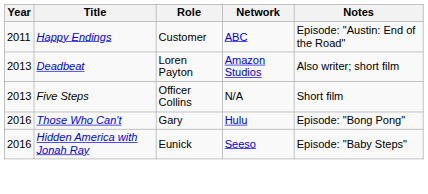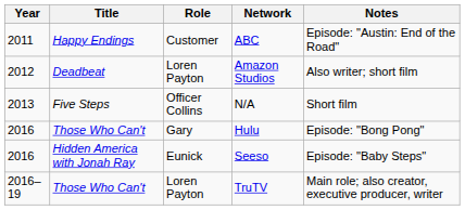 <table class="wikitable sortable">
 <tr>
 <th>Year</th>
 <th>Title</th>
 <th>Role</th>
 <th class="unsortable">Network</th>
 <th class="unsortable">Notes</th>
 </tr>
 <tr>
 <td>2011</td>
 <td><em><a href='#'>Happy Endings</a></em></td>
 <td>Customer</td>
 <td><a href='#'>ABC</a></td>
 <td>Episode: "Austin: End of the Road"</td>
 </tr>
 <tr>
-<td>2013</td>
+<td>2012</td>
 <td data-sort-value="War at Home, The"><em><a href='#'>Deadbeat</a></em></td>
 <td>Loren Payton</td>
 <td><a href='#'>Amazon Studios</a></td>
 <td>Also writer; short film</td>
 </tr>
 <tr>
 <td>2013</td>
 <td><em>Five Steps</em></td>
 <td>Officer Collins</td>
 <td>N/A</td>
 <td>Short film</td>
 </tr>
 <tr>
 <td>2016</td>
 <td><em><a href='#'>Those Who Can't</a></em></td>
 <td>Gary</td>
 <td><a href='#'>Hulu</a></td>
 <td>Episode: "Bong Pong"</td>
 </tr>
 <tr>
 <td>2016</td>
 <td data-sort-value="Twenty-four"><em><a href='#'>Hidden America with Jonah Ray</a></em></td>
 <td>Eunick</td>
 <td><a href='#'>Seeso</a></td>
 <td>Episode: "Baby Steps"</td>
 </tr>
+<tr>
+<td>2016–19</td>
+<td data-sort-value="Pacific, The"><em><a href='#'>Those Who Can't</a></em></td>
+<td>Loren Payton</td>
+<td><a href='#'>TruTV</a></td>
+<td>Main role; also creator, executive producer, writer</td>
+</tr>
 </table>
